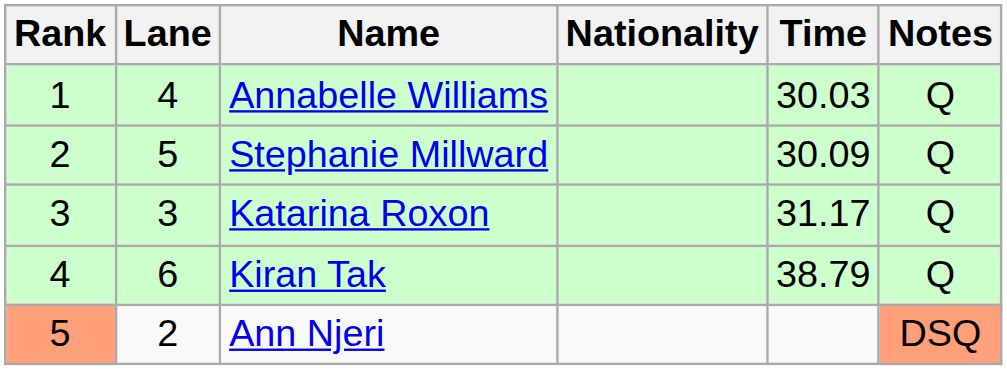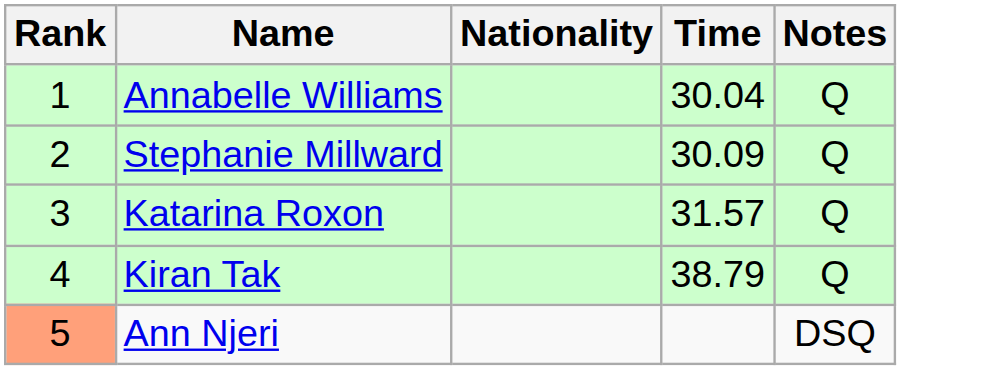 <table class="wikitable sortable" style="text-align:center">
 <tr>
 <th>Rank</th>
-<th>Lane</th>
 <th>Name</th>
 <th>Nationality</th>
 <th>Time</th>
 <th>Notes</th>
 </tr>
 <tr bgcolor=ccffcc>
 <td>1</td>
-<td>4</td>
 <td align=left><a href='#'>Annabelle Williams</a></td>
 <td align=left></td>
-<td>30.03</td>
+<td>30.04</td>
 <td>Q</td>
 </tr>
 <tr bgcolor=ccffcc>
 <td>2</td>
-<td>5</td>
 <td align=left><a href='#'>Stephanie Millward</a></td>
 <td align=left></td>
 <td>30.09</td>
 <td>Q</td>
 </tr>
 <tr bgcolor=ccffcc>
 <td>3</td>
-<td>3</td>
 <td align=left><a href='#'>Katarina Roxon</a></td>
 <td align=left></td>
-<td>31.17</td>
+<td>31.57</td>
 <td>Q</td>
 </tr>
 <tr bgcolor=ccffcc>
 <td>4</td>
-<td>6</td>
 <td align=left><a href='#'>Kiran Tak</a></td>
 <td align=left></td>
 <td>38.79</td>
 <td>Q</td>
 </tr>
 <tr>
 <td style="background: lightsalmon;">5</td>
-<td>2</td>
 <td align=left><a href='#'>Ann Njeri</a></td>
 <td align=left></td>
 <td></td>
-<td style="background: lightsalmon;">DSQ</td>
+<td>DSQ</td>
 </tr>
 </table>
